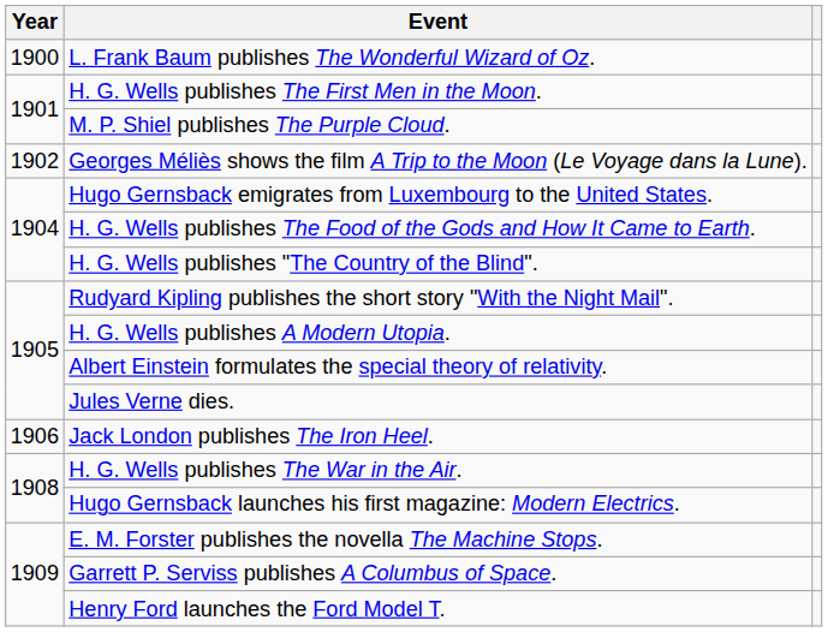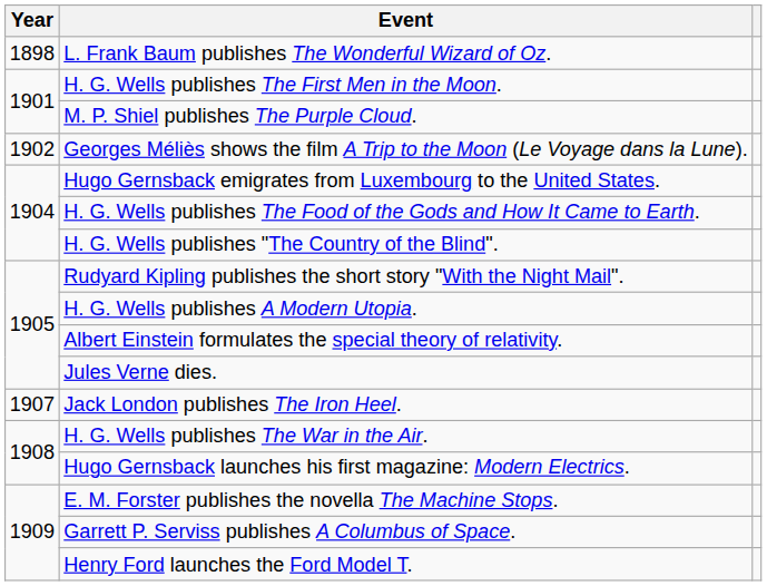 <table class="wikitable">
 <tr>
 <th scope="col">Year</th>
 <th scope="col">Event</th>
 <th></th>
 </tr>
 <tr>
-<td>1900</td>
+<td>1898</td>
 <td><a href='#'>L. Frank Baum</a> publishes <em><a href='#'>The Wonderful Wizard of Oz</a></em>.</td>
 <td></td>
 </tr>
 <tr>
 <td rowspan="2">1901</td>
 <td><a href='#'>H. G. Wells</a> publishes <em><a href='#'>The First Men in the Moon</a></em>.</td>
 <td></td>
 </tr>
 <tr>
 <td><a href='#'>M. P. Shiel</a> publishes <em><a href='#'>The Purple Cloud</a></em>.</td>
 <td></td>
 </tr>
 <tr>
 <td>1902</td>
 <td><a href='#'>Georges Méliès</a> shows the film <em><a href='#'>A Trip to the Moon</a></em> (<em>Le Voyage dans la Lune</em>).</td>
 <td></td>
 </tr>
 <tr>
 <td rowspan="3">1904</td>
 <td><a href='#'>Hugo Gernsback</a> emigrates from <a href='#'>Luxembourg</a> to the <a href='#'>United States</a>.</td>
 <td></td>
 </tr>
 <tr>
 <td><a href='#'>H. G. Wells</a> publishes <em><a href='#'>The Food of the Gods and How It Came to Earth</a></em>.</td>
 <td></td>
 </tr>
 <tr>
 <td><a href='#'>H. G. Wells</a> publishes "<a href='#'>The Country of the Blind</a>".</td>
 <td></td>
 </tr>
 <tr>
 <td rowspan="4">1905</td>
 <td><a href='#'>Rudyard Kipling</a> publishes the short story "<a href='#'>With the Night Mail</a>".</td>
 <td></td>
 </tr>
 <tr>
 <td><a href='#'>H. G. Wells</a> publishes <em><a href='#'>A Modern Utopia</a></em>.</td>
 <td></td>
 </tr>
 <tr>
 <td><a href='#'>Albert Einstein</a> formulates the <a href='#'>special theory of relativity</a>.</td>
 <td></td>
 </tr>
 <tr>
 <td><a href='#'>Jules Verne</a> dies.</td>
 <td></td>
 </tr>
 <tr>
-<td>1906</td>
+<td>1907</td>
 <td><a href='#'>Jack London</a> publishes <em><a href='#'>The Iron Heel</a></em>.</td>
 <td></td>
 </tr>
 <tr>
 <td rowspan="2">1908</td>
 <td><a href='#'>H. G. Wells</a> publishes <em><a href='#'>The War in the Air</a></em>.</td>
 <td></td>
 </tr>
 <tr>
 <td><a href='#'>Hugo Gernsback</a> launches his first magazine: <em><a href='#'>Modern Electrics</a></em>.</td>
 <td></td>
 </tr>
 <tr>
 <td rowspan="3">1909</td>
 <td><a href='#'>E. M. Forster</a> publishes the novella <em><a href='#'>The Machine Stops</a></em>.</td>
 <td></td>
 </tr>
 <tr>
 <td><a href='#'>Garrett P. Serviss</a> publishes <em><a href='#'>A Columbus of Space</a></em>.</td>
 <td></td>
 </tr>
 <tr>
 <td><a href='#'>Henry Ford</a> launches the <a href='#'>Ford Model T</a>.</td>
 <td></td>
 </tr>
 </table>
